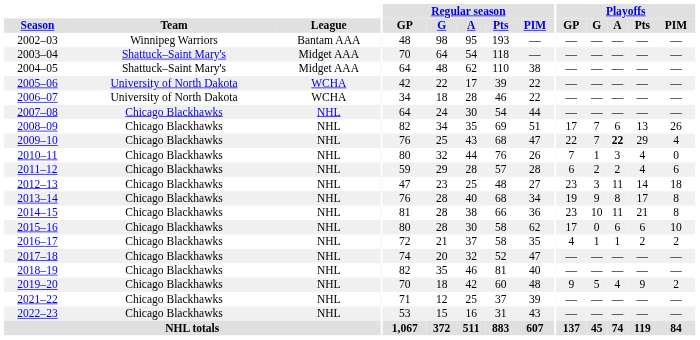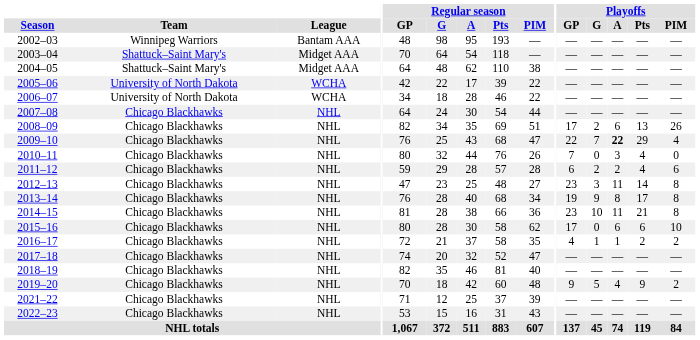 <table border="0" cellpadding="1" cellspacing="0" style="text-align:center; width:60em;">
 <tr bgcolor="#e0e0e0">
 <th colspan="3" bgcolor="#ffffff"></th>
 <th rowspan="100" bgcolor="#ffffff"></th>
 <th colspan="5"><a href='#'>Regular season</a></th>
 <th rowspan="100" bgcolor="#ffffff"></th>
 <th colspan="5"><a href='#'>Playoffs</a></th>
 </tr>
 <tr bgcolor="#e0e0e0">
 <th><a href='#'>Season</a></th>
 <th>Team</th>
 <th>League</th>
 <th>GP</th>
 <th><a href='#'>G</a></th>
 <th><a href='#'>A</a></th>
 <th><a href='#'>Pts</a></th>
 <th><a href='#'>PIM</a></th>
 <th>GP</th>
 <th>G</th>
 <th>A</th>
 <th>Pts</th>
 <th>PIM</th>
 </tr>
 <tr>
 <td>2002–03</td>
 <td>Winnipeg Warriors</td>
 <td>Bantam AAA</td>
 <td>48</td>
 <td>98</td>
 <td>95</td>
 <td>193</td>
 <td>—</td>
 <td>—</td>
 <td>—</td>
 <td>—</td>
 <td>—</td>
 <td>—</td>
 </tr>
 <tr bgcolor="#f0f0f0">
 <td>2003–04</td>
 <td><a href='#'>Shattuck–Saint Mary's</a></td>
 <td>Midget AAA</td>
 <td>70</td>
 <td>64</td>
 <td>54</td>
 <td>118</td>
 <td>—</td>
 <td>—</td>
 <td>—</td>
 <td>—</td>
 <td>—</td>
 <td>—</td>
 </tr>
 <tr>
 <td>2004–05</td>
 <td>Shattuck–Saint Mary's</td>
 <td>Midget AAA</td>
 <td>64</td>
 <td>48</td>
 <td>62</td>
 <td>110</td>
 <td>38</td>
 <td>—</td>
 <td>—</td>
 <td>—</td>
 <td>—</td>
 <td>—</td>
 </tr>
 <tr bgcolor="#f0f0f0">
 <td><a href='#'>2005–06</a></td>
 <td><a href='#'>University of North Dakota</a></td>
 <td><a href='#'>WCHA</a></td>
 <td>42</td>
 <td>22</td>
 <td>17</td>
 <td>39</td>
 <td>22</td>
 <td>—</td>
 <td>—</td>
 <td>—</td>
 <td>—</td>
 <td>—</td>
 </tr>
 <tr>
 <td><a href='#'>2006–07</a></td>
 <td>University of North Dakota</td>
 <td>WCHA</td>
 <td>34</td>
 <td>18</td>
 <td>28</td>
 <td>46</td>
 <td>22</td>
 <td>—</td>
 <td>—</td>
 <td>—</td>
 <td>—</td>
 <td>—</td>
 </tr>
 <tr bgcolor="#f0f0f0">
 <td><a href='#'>2007–08</a></td>
 <td><a href='#'>Chicago Blackhawks</a></td>
 <td><a href='#'>NHL</a></td>
 <td>64</td>
 <td>24</td>
 <td>30</td>
 <td>54</td>
 <td>44</td>
 <td>—</td>
 <td>—</td>
 <td>—</td>
 <td>—</td>
 <td>—</td>
 </tr>
 <tr>
 <td><a href='#'>2008–09</a></td>
 <td>Chicago Blackhawks</td>
 <td>NHL</td>
 <td>82</td>
 <td>34</td>
 <td>35</td>
 <td>69</td>
 <td>51</td>
 <td>17</td>
-<td>7</td>
+<td>2</td>
 <td>6</td>
 <td>13</td>
 <td>26</td>
 </tr>
 <tr bgcolor="#f0f0f0">
 <td><a href='#'>2009–10</a></td>
 <td>Chicago Blackhawks</td>
 <td>NHL</td>
 <td>76</td>
 <td>25</td>
 <td>43</td>
 <td>68</td>
 <td>47</td>
 <td>22</td>
 <td>7</td>
 <td><strong>22</strong></td>
 <td>29</td>
 <td>4</td>
 </tr>
 <tr>
 <td><a href='#'>2010–11</a></td>
 <td>Chicago Blackhawks</td>
 <td>NHL</td>
 <td>80</td>
 <td>32</td>
 <td>44</td>
 <td>76</td>
 <td>26</td>
 <td>7</td>
-<td>1</td>
+<td>0</td>
 <td>3</td>
 <td>4</td>
 <td>0</td>
 </tr>
 <tr bgcolor="#f0f0f0">
 <td><a href='#'>2011–12</a></td>
 <td>Chicago Blackhawks</td>
 <td>NHL</td>
 <td>59</td>
 <td>29</td>
 <td>28</td>
 <td>57</td>
 <td>28</td>
 <td>6</td>
 <td>2</td>
 <td>2</td>
 <td>4</td>
 <td>6</td>
 </tr>
 <tr>
 <td><a href='#'>2012–13</a></td>
 <td>Chicago Blackhawks</td>
 <td>NHL</td>
 <td>47</td>
 <td>23</td>
 <td>25</td>
 <td>48</td>
 <td>27</td>
 <td>23</td>
 <td>3</td>
 <td>11</td>
 <td>14</td>
-<td>18</td>
+<td>8</td>
 </tr>
 <tr bgcolor="#f0f0f0">
 <td><a href='#'>2013–14</a></td>
 <td>Chicago Blackhawks</td>
 <td>NHL</td>
 <td>76</td>
 <td>28</td>
 <td>40</td>
 <td>68</td>
 <td>34</td>
 <td>19</td>
 <td>9</td>
 <td>8</td>
 <td>17</td>
 <td>8</td>
 </tr>
 <tr>
 <td><a href='#'>2014–15</a></td>
 <td>Chicago Blackhawks</td>
 <td>NHL</td>
 <td>81</td>
 <td>28</td>
 <td>38</td>
 <td>66</td>
 <td>36</td>
 <td>23</td>
 <td>10</td>
 <td>11</td>
 <td>21</td>
 <td>8</td>
 </tr>
 <tr bgcolor="#f0f0f0">
 <td><a href='#'>2015–16</a></td>
 <td>Chicago Blackhawks</td>
 <td>NHL</td>
 <td>80</td>
 <td>28</td>
 <td>30</td>
 <td>58</td>
 <td>62</td>
 <td>17</td>
 <td>0</td>
 <td>6</td>
 <td>6</td>
 <td>10</td>
 </tr>
 <tr>
 <td><a href='#'>2016–17</a></td>
 <td>Chicago Blackhawks</td>
 <td>NHL</td>
 <td>72</td>
 <td>21</td>
 <td>37</td>
 <td>58</td>
 <td>35</td>
 <td>4</td>
 <td>1</td>
 <td>1</td>
 <td>2</td>
 <td>2</td>
 </tr>
 <tr bgcolor="#f0f0f0">
 <td><a href='#'>2017–18</a></td>
 <td>Chicago Blackhawks</td>
 <td>NHL</td>
 <td>74</td>
 <td>20</td>
 <td>32</td>
 <td>52</td>
 <td>47</td>
 <td>—</td>
 <td>—</td>
 <td>—</td>
 <td>—</td>
 <td>—</td>
 </tr>
 <tr>
 <td><a href='#'>2018–19</a></td>
 <td>Chicago Blackhawks</td>
 <td>NHL</td>
 <td>82</td>
 <td>35</td>
 <td>46</td>
 <td>81</td>
 <td>40</td>
 <td>—</td>
 <td>—</td>
 <td>—</td>
 <td>—</td>
 <td>—</td>
 </tr>
 <tr bgcolor="#f0f0f0">
 <td><a href='#'>2019–20</a></td>
 <td>Chicago Blackhawks</td>
 <td>NHL</td>
 <td>70</td>
 <td>18</td>
 <td>42</td>
 <td>60</td>
 <td>48</td>
 <td>9</td>
 <td>5</td>
 <td>4</td>
 <td>9</td>
 <td>2</td>
 </tr>
 <tr>
 <td><a href='#'>2021–22</a></td>
 <td>Chicago Blackhawks</td>
 <td>NHL</td>
 <td>71</td>
 <td>12</td>
 <td>25</td>
 <td>37</td>
 <td>39</td>
 <td>—</td>
 <td>—</td>
 <td>—</td>
 <td>—</td>
 <td>—</td>
 </tr>
 <tr bgcolor="#f0f0f0">
 <td><a href='#'>2022–23</a></td>
 <td>Chicago Blackhawks</td>
 <td>NHL</td>
 <td>53</td>
 <td>15</td>
 <td>16</td>
 <td>31</td>
 <td>43</td>
 <td>—</td>
 <td>—</td>
 <td>—</td>
 <td>—</td>
 <td>—</td>
 </tr>
 <tr bgcolor="#e0e0e0">
 <th colspan="3">NHL totals</th>
 <th>1,067</th>
 <th>372</th>
 <th>511</th>
 <th>883</th>
 <th>607</th>
 <th>137</th>
 <th>45</th>
 <th>74</th>
 <th>119</th>
 <th>84</th>
 </tr>
 </table>
